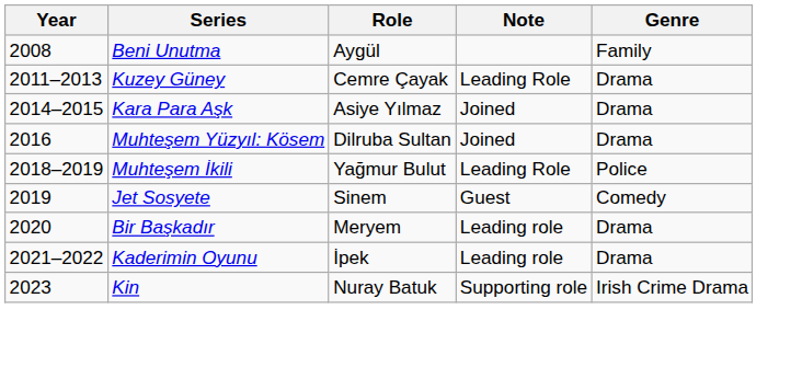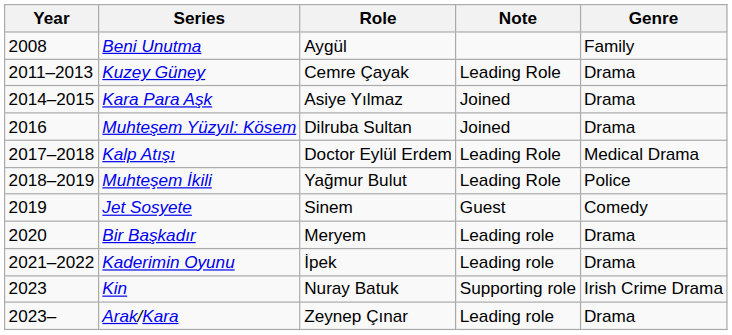 <table class="wikitable" style="font-size: 90%;">
 <tr>
 <th>Year</th>
 <th>Series</th>
 <th>Role</th>
 <th>Note</th>
 <th>Genre</th>
 </tr>
 <tr>
 <td>2008</td>
 <td><em><a href='#'>Beni Unutma</a></em></td>
 <td>Aygül</td>
 <td></td>
 <td>Family</td>
 </tr>
 <tr>
 <td>2011–2013</td>
 <td><em><a href='#'>Kuzey Güney</a></em></td>
 <td>Cemre Çayak</td>
 <td>Leading Role</td>
 <td>Drama</td>
 </tr>
 <tr>
 <td>2014–2015</td>
 <td><em><a href='#'>Kara Para Aşk</a></em></td>
 <td>Asiye Yılmaz</td>
 <td>Joined</td>
 <td>Drama</td>
 </tr>
 <tr>
 <td>2016</td>
 <td><em><a href='#'>Muhteşem Yüzyıl: Kösem</a> </em></td>
 <td>Dilruba Sultan</td>
 <td>Joined</td>
 <td>Drama</td>
 </tr>
 <tr>
+<td>2017–2018</td>
+<td><em><a href='#'>Kalp Atışı</a></em></td>
+<td>Doctor Eylül Erdem</td>
+<td>Leading Role</td>
+<td>Medical Drama</td>
+</tr>
+<tr>
 <td>2018–2019</td>
 <td><em><a href='#'>Muhteşem İkili</a></em></td>
 <td>Yağmur Bulut</td>
 <td>Leading Role</td>
 <td>Police</td>
 </tr>
 <tr>
 <td>2019</td>
 <td><em><a href='#'>Jet Sosyete</a></em></td>
 <td>Sinem</td>
 <td>Guest</td>
 <td>Comedy</td>
 </tr>
 <tr>
 <td>2020</td>
 <td><em><a href='#'>Bir Başkadır</a></em></td>
 <td>Meryem</td>
 <td>Leading role</td>
 <td>Drama</td>
 </tr>
 <tr>
 <td>2021–2022</td>
 <td><em><a href='#'>Kaderimin Oyunu</a></em></td>
 <td>İpek</td>
 <td>Leading role</td>
 <td>Drama</td>
 </tr>
 <tr>
 <td>2023</td>
 <td><em><a href='#'>Kin</a></em></td>
 <td>Nuray Batuk</td>
 <td>Supporting role</td>
 <td>Irish Crime Drama</td>
 </tr>
+<tr>
+<td>2023–</td>
+<td><em><a href='#'>Arak</a>/<a href='#'>Kara</a></em></td>
+<td>Zeynep Çınar</td>
+<td>Leading role</td>
+<td>Drama</td>
+</tr>
 </table>
